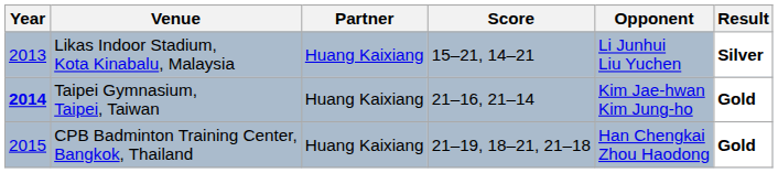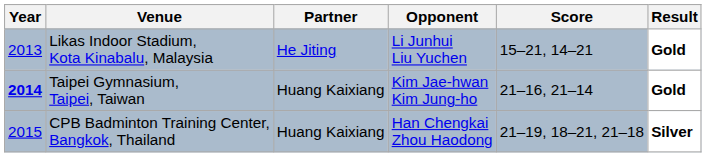 <table class="sortable wikitable" style="font-size: 90%">
 <tr>
 <th>Year</th>
 <th>Venue</th>
 <th>Partner</th>
+<th>Opponent</th>
 <th>Score</th>
-<th>Opponent</th>
 <th>Result</th>
 </tr>
 <tr style="background:#AABBCC">
 <td align="center"><a href='#'>2013</a></td>
 <td align="left">Likas Indoor Stadium,<br><a href='#'>Kota Kinabalu</a>, Malaysia</td>
-<td align="left"> <a href='#'>Huang Kaixiang</a></td>
+<td align="left"> <a href='#'>He Jiting</a></td>
+<td align="left"> <a href='#'>Li Junhui</a><br> <a href='#'>Liu Yuchen</a></td>
 <td align="left">15–21, 14–21</td>
-<td align="left"> <a href='#'>Li Junhui</a><br> <a href='#'>Liu Yuchen</a></td>
-<td style="text-align:left; background:white"> <strong>Silver</strong></td>
+<td style="text-align:left; background:white"> <strong>Gold</strong></td>
 </tr>
 <tr style="background:#AABBCC">
 <td align="center"><strong><a href='#'>2014</a></strong></td>
 <td align="left">Taipei Gymnasium,<br><a href='#'>Taipei</a>, Taiwan</td>
 <td align="left"> Huang Kaixiang</td>
+<td align="left"> <a href='#'>Kim Jae-hwan</a><br> <a href='#'>Kim Jung-ho</a></td>
 <td align="left">21–16, 21–14</td>
-<td align="left"> <a href='#'>Kim Jae-hwan</a><br> <a href='#'>Kim Jung-ho</a></td>
 <td style="text-align:left; background:white"> <strong>Gold</strong></td>
 </tr>
 <tr style="background:#AABBCC">
 <td align="center"><a href='#'>2015</a></td>
 <td align="left">CPB Badminton Training Center,<br><a href='#'>Bangkok</a>, Thailand</td>
 <td align="left"> Huang Kaixiang</td>
+<td align="left"> <a href='#'>Han Chengkai</a><br> <a href='#'>Zhou Haodong</a></td>
 <td align="left">21–19, 18–21, 21–18</td>
-<td align="left"> <a href='#'>Han Chengkai</a><br> <a href='#'>Zhou Haodong</a></td>
-<td style="text-align:left; background:white"> <strong>Gold</strong></td>
+<td style="text-align:left; background:white"> <strong>Silver</strong></td>
 </tr>
 </table>
